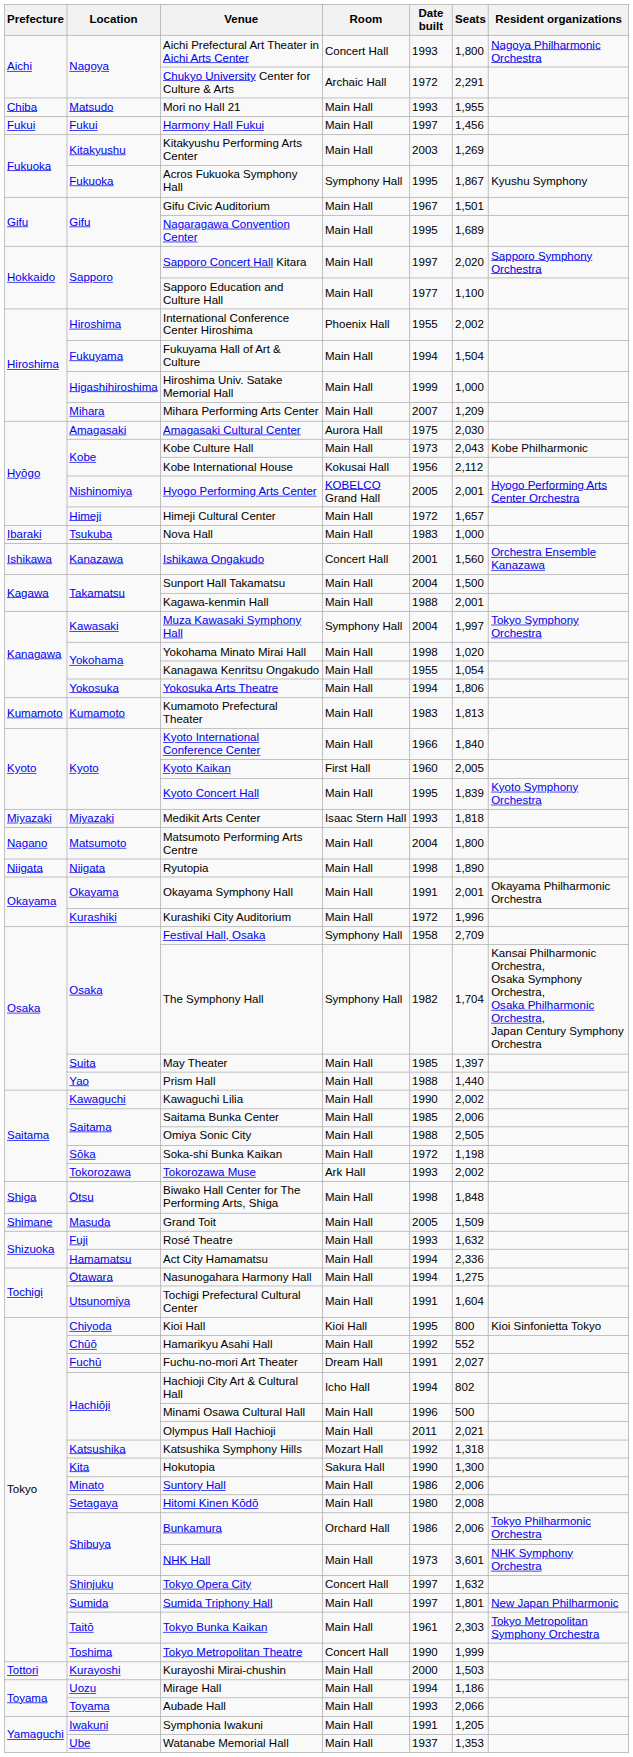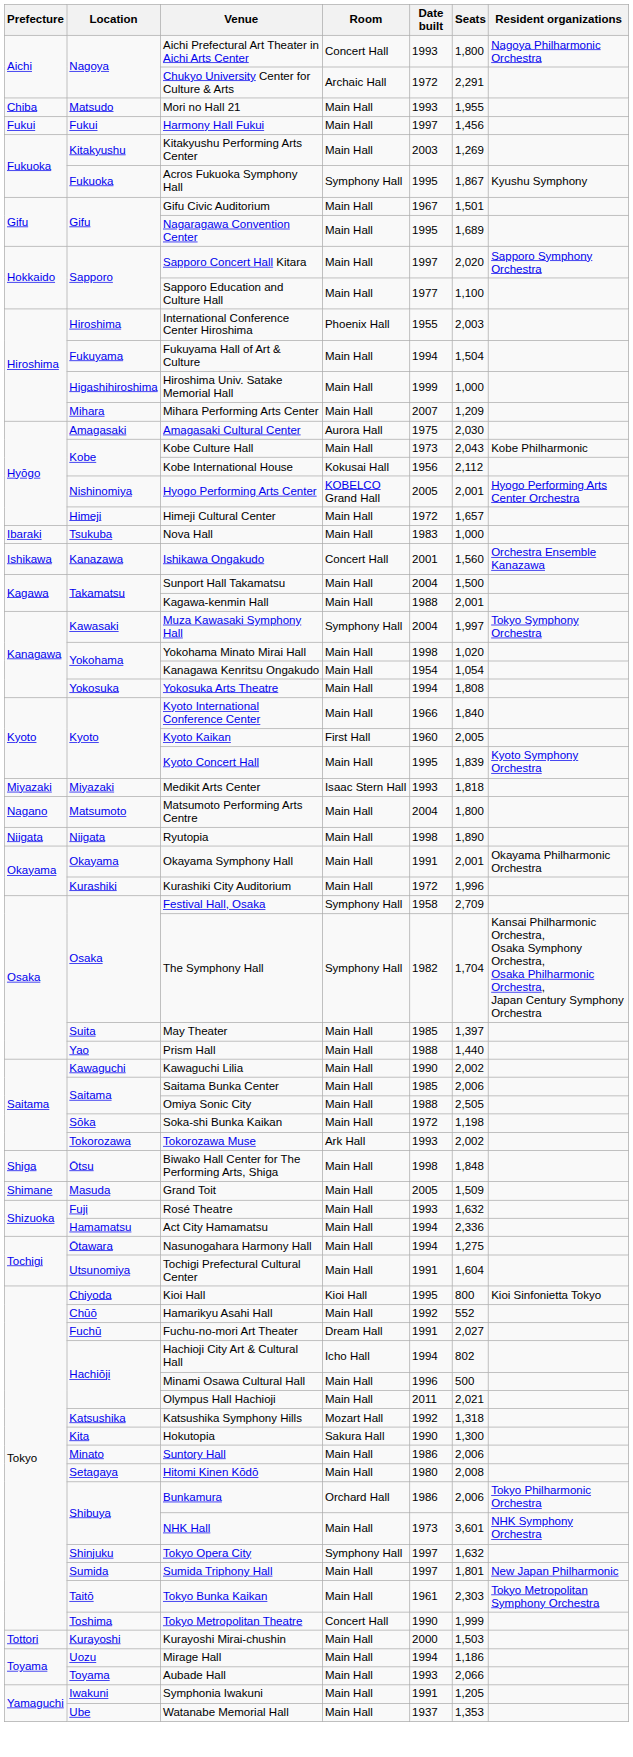 <table class="wikitable">
 <tr>
 <th>Prefecture</th>
 <th>Location</th>
 <th>Venue</th>
 <th>Room</th>
 <th>Date built</th>
 <th>Seats</th>
 <th>Resident organizations</th>
 </tr>
 <tr>
 <td rowspan=2><a href='#'>Aichi</a></td>
 <td rowspan=2><a href='#'>Nagoya</a></td>
 <td>Aichi Prefectural Art Theater in <a href='#'>Aichi Arts Center</a></td>
 <td>Concert Hall</td>
 <td>1993</td>
 <td>1,800</td>
 <td><a href='#'>Nagoya Philharmonic Orchestra</a></td>
 </tr>
 <tr>
 <td><a href='#'>Chukyo University</a> Center for Culture & Arts</td>
 <td>Archaic Hall</td>
 <td>1972</td>
 <td>2,291</td>
 <td></td>
 </tr>
 <tr>
 <td><a href='#'>Chiba</a></td>
 <td><a href='#'>Matsudo</a></td>
 <td>Mori no Hall 21</td>
 <td>Main Hall</td>
 <td>1993</td>
 <td>1,955</td>
 <td></td>
 </tr>
 <tr>
 <td><a href='#'>Fukui</a></td>
 <td><a href='#'>Fukui</a></td>
 <td><a href='#'>Harmony Hall Fukui</a></td>
 <td>Main Hall</td>
 <td>1997</td>
 <td>1,456</td>
 <td></td>
 </tr>
 <tr>
 <td rowspan=2><a href='#'>Fukuoka</a></td>
 <td><a href='#'>Kitakyushu</a></td>
 <td>Kitakyushu Performing Arts Center</td>
 <td>Main Hall</td>
 <td>2003</td>
 <td>1,269</td>
 <td></td>
 </tr>
 <tr>
 <td><a href='#'>Fukuoka</a></td>
 <td>Acros Fukuoka Symphony Hall</td>
 <td>Symphony Hall</td>
 <td>1995</td>
 <td>1,867</td>
 <td>Kyushu Symphony</td>
 </tr>
 <tr>
 <td rowspan=2><a href='#'>Gifu</a></td>
 <td rowspan=2><a href='#'>Gifu</a></td>
 <td>Gifu Civic Auditorium</td>
 <td>Main Hall</td>
 <td>1967</td>
 <td>1,501</td>
 <td></td>
 </tr>
 <tr>
 <td><a href='#'>Nagaragawa Convention Center</a></td>
 <td>Main Hall</td>
 <td>1995</td>
 <td>1,689</td>
 <td></td>
 </tr>
 <tr>
 <td rowspan=2><a href='#'>Hokkaido</a></td>
 <td rowspan=2><a href='#'>Sapporo</a></td>
 <td><a href='#'>Sapporo Concert Hall</a> Kitara</td>
 <td>Main Hall</td>
 <td>1997</td>
 <td>2,020</td>
 <td><a href='#'>Sapporo Symphony Orchestra</a></td>
 </tr>
 <tr>
 <td>Sapporo Education and Culture Hall</td>
 <td>Main Hall</td>
 <td>1977</td>
 <td>1,100</td>
 <td></td>
 </tr>
 <tr>
 <td rowspan=4><a href='#'>Hiroshima</a></td>
 <td><a href='#'>Hiroshima</a></td>
 <td>International Conference Center Hiroshima</td>
 <td>Phoenix Hall</td>
 <td>1955</td>
-<td>2,002</td>
+<td>2,003</td>
 <td></td>
 </tr>
 <tr>
 <td><a href='#'>Fukuyama</a></td>
 <td>Fukuyama Hall of Art & Culture</td>
 <td>Main Hall</td>
 <td>1994</td>
 <td>1,504</td>
 <td></td>
 </tr>
 <tr>
 <td><a href='#'>Higashihiroshima</a></td>
 <td>Hiroshima Univ. Satake Memorial Hall</td>
 <td>Main Hall</td>
 <td>1999</td>
 <td>1,000</td>
 <td></td>
 </tr>
 <tr>
 <td><a href='#'>Mihara</a></td>
 <td>Mihara Performing Arts Center</td>
 <td>Main Hall</td>
 <td>2007</td>
 <td>1,209</td>
 <td></td>
 </tr>
 <tr>
 <td rowspan=5><a href='#'>Hyōgo</a></td>
 <td><a href='#'>Amagasaki</a></td>
 <td><a href='#'>Amagasaki Cultural Center</a></td>
 <td>Aurora Hall</td>
 <td>1975</td>
 <td>2,030</td>
 <td></td>
 </tr>
 <tr>
 <td rowspan=2><a href='#'>Kobe</a></td>
 <td>Kobe Culture Hall</td>
 <td>Main Hall</td>
 <td>1973</td>
 <td>2,043</td>
 <td>Kobe Philharmonic</td>
 </tr>
 <tr>
 <td>Kobe International House</td>
 <td>Kokusai Hall</td>
 <td>1956</td>
 <td>2,112</td>
 <td></td>
 </tr>
 <tr>
 <td><a href='#'>Nishinomiya</a></td>
 <td><a href='#'>Hyogo Performing Arts Center</a></td>
 <td><a href='#'>KOBELCO</a> Grand Hall</td>
 <td>2005</td>
 <td>2,001</td>
 <td><a href='#'>Hyogo Performing Arts Center Orchestra</a></td>
 </tr>
 <tr>
 <td><a href='#'>Himeji</a></td>
 <td>Himeji Cultural Center</td>
 <td>Main Hall</td>
 <td>1972</td>
 <td>1,657</td>
 <td></td>
 </tr>
 <tr>
 <td><a href='#'>Ibaraki</a></td>
 <td><a href='#'>Tsukuba</a></td>
 <td>Nova Hall</td>
 <td>Main Hall</td>
 <td>1983</td>
 <td>1,000</td>
 <td></td>
 </tr>
 <tr>
 <td><a href='#'>Ishikawa</a></td>
 <td><a href='#'>Kanazawa</a></td>
 <td><a href='#'>Ishikawa Ongakudo</a></td>
 <td>Concert Hall</td>
 <td>2001</td>
 <td>1,560</td>
 <td><a href='#'>Orchestra Ensemble Kanazawa</a></td>
 </tr>
 <tr>
 <td rowspan=2><a href='#'>Kagawa</a></td>
 <td rowspan=2><a href='#'>Takamatsu</a></td>
 <td>Sunport Hall Takamatsu</td>
 <td>Main Hall</td>
 <td>2004</td>
 <td>1,500</td>
 <td></td>
 </tr>
 <tr>
 <td>Kagawa-kenmin Hall</td>
 <td>Main Hall</td>
 <td>1988</td>
 <td>2,001</td>
 <td></td>
 </tr>
 <tr>
 <td rowspan=4><a href='#'>Kanagawa</a></td>
 <td><a href='#'>Kawasaki</a></td>
 <td><a href='#'>Muza Kawasaki Symphony Hall</a></td>
 <td>Symphony Hall</td>
 <td>2004</td>
 <td>1,997</td>
 <td><a href='#'>Tokyo Symphony Orchestra</a></td>
 </tr>
 <tr>
 <td rowspan=2><a href='#'>Yokohama</a></td>
 <td>Yokohama Minato Mirai Hall</td>
 <td>Main Hall</td>
 <td>1998</td>
 <td>1,020</td>
 <td></td>
 </tr>
 <tr>
 <td>Kanagawa Kenritsu Ongakudo</td>
 <td>Main Hall</td>
-<td>1955</td>
+<td>1954</td>
 <td>1,054</td>
 <td></td>
 </tr>
 <tr>
 <td><a href='#'>Yokosuka</a></td>
 <td><a href='#'>Yokosuka Arts Theatre</a></td>
 <td>Main Hall</td>
 <td>1994</td>
-<td>1,806</td>
-<td></td>
-</tr>
-<tr>
-<td><a href='#'>Kumamoto</a></td>
-<td><a href='#'>Kumamoto</a></td>
-<td>Kumamoto Prefectural Theater</td>
-<td>Main Hall</td>
-<td>1983</td>
-<td>1,813</td>
+<td>1,808</td>
 <td></td>
 </tr>
 <tr>
 <td rowspan=3><a href='#'>Kyoto</a></td>
 <td rowspan=3><a href='#'>Kyoto</a></td>
 <td><a href='#'>Kyoto International Conference Center</a></td>
 <td>Main Hall</td>
 <td>1966</td>
 <td>1,840</td>
 <td></td>
 </tr>
 <tr>
 <td><a href='#'>Kyoto Kaikan</a></td>
 <td>First Hall</td>
 <td>1960</td>
 <td>2,005</td>
 <td></td>
 </tr>
 <tr>
 <td><a href='#'>Kyoto Concert Hall</a></td>
 <td>Main Hall</td>
 <td>1995</td>
 <td>1,839</td>
 <td><a href='#'>Kyoto Symphony Orchestra</a></td>
 </tr>
 <tr>
 <td><a href='#'>Miyazaki</a></td>
 <td><a href='#'>Miyazaki</a></td>
 <td>Medikit Arts Center</td>
 <td>Isaac Stern Hall</td>
 <td>1993</td>
 <td>1,818</td>
 <td></td>
 </tr>
 <tr>
 <td><a href='#'>Nagano</a></td>
 <td><a href='#'>Matsumoto</a></td>
 <td>Matsumoto Performing Arts Centre</td>
 <td>Main Hall</td>
 <td>2004</td>
 <td>1,800</td>
 <td></td>
 </tr>
 <tr>
 <td><a href='#'>Niigata</a></td>
 <td><a href='#'>Niigata</a></td>
 <td>Ryutopia</td>
 <td>Main Hall</td>
 <td>1998</td>
 <td>1,890</td>
 <td></td>
 </tr>
 <tr>
 <td rowspan=2><a href='#'>Okayama</a></td>
 <td><a href='#'>Okayama</a></td>
 <td>Okayama Symphony Hall</td>
 <td>Main Hall</td>
 <td>1991</td>
 <td>2,001</td>
 <td>Okayama Philharmonic Orchestra</td>
 </tr>
 <tr>
 <td><a href='#'>Kurashiki</a></td>
 <td>Kurashiki City Auditorium</td>
 <td>Main Hall</td>
 <td>1972</td>
 <td>1,996</td>
 <td></td>
 </tr>
 <tr>
 <td rowspan=4><a href='#'>Osaka</a></td>
 <td rowspan=2><a href='#'>Osaka</a></td>
 <td><a href='#'>Festival Hall, Osaka</a></td>
 <td>Symphony Hall</td>
 <td>1958</td>
 <td>2,709</td>
 <td></td>
 </tr>
 <tr>
 <td>The Symphony Hall</td>
 <td>Symphony Hall</td>
 <td>1982</td>
 <td>1,704</td>
 <td>Kansai Philharmonic Orchestra,<br>Osaka Symphony Orchestra,<br><a href='#'>Osaka Philharmonic Orchestra</a>,<br>Japan Century Symphony Orchestra</td>
 </tr>
 <tr>
 <td><a href='#'>Suita</a></td>
 <td>May Theater</td>
 <td>Main Hall</td>
 <td>1985</td>
 <td>1,397</td>
 <td></td>
 </tr>
 <tr>
 <td><a href='#'>Yao</a></td>
 <td>Prism Hall</td>
 <td>Main Hall</td>
 <td>1988</td>
 <td>1,440</td>
 <td></td>
 </tr>
 <tr>
 <td rowspan=5><a href='#'>Saitama</a></td>
 <td><a href='#'>Kawaguchi</a></td>
 <td>Kawaguchi Lilia</td>
 <td>Main Hall</td>
 <td>1990</td>
 <td>2,002</td>
 <td></td>
 </tr>
 <tr>
 <td rowspan=2><a href='#'>Saitama</a></td>
 <td>Saitama Bunka Center</td>
 <td>Main Hall</td>
 <td>1985</td>
 <td>2,006</td>
 <td></td>
 </tr>
 <tr>
 <td>Omiya Sonic City</td>
 <td>Main Hall</td>
 <td>1988</td>
 <td>2,505</td>
 <td></td>
 </tr>
 <tr>
 <td><a href='#'>Sōka</a></td>
 <td>Soka-shi Bunka Kaikan</td>
 <td>Main Hall</td>
 <td>1972</td>
 <td>1,198</td>
 <td></td>
 </tr>
 <tr>
 <td><a href='#'>Tokorozawa</a></td>
 <td><a href='#'>Tokorozawa Muse</a></td>
 <td>Ark Hall</td>
 <td>1993</td>
 <td>2,002</td>
 <td></td>
 </tr>
 <tr>
 <td><a href='#'>Shiga</a></td>
 <td><a href='#'>Ōtsu</a></td>
 <td>Biwako Hall Center for The Performing Arts, Shiga</td>
 <td>Main Hall</td>
 <td>1998</td>
 <td>1,848</td>
 <td></td>
 </tr>
 <tr>
 <td><a href='#'>Shimane</a></td>
 <td><a href='#'>Masuda</a></td>
 <td>Grand Toit</td>
 <td>Main Hall</td>
 <td>2005</td>
 <td>1,509</td>
 <td></td>
 </tr>
 <tr>
 <td rowspan=2><a href='#'>Shizuoka</a></td>
 <td><a href='#'>Fuji</a></td>
 <td>Rosé Theatre</td>
 <td>Main Hall</td>
 <td>1993</td>
 <td>1,632</td>
 <td></td>
 </tr>
 <tr>
 <td><a href='#'>Hamamatsu</a></td>
 <td>Act City Hamamatsu</td>
 <td>Main Hall</td>
 <td>1994</td>
 <td>2,336</td>
 <td></td>
 </tr>
 <tr>
 <td rowspan=2><a href='#'>Tochigi</a></td>
 <td><a href='#'>Ōtawara</a></td>
 <td>Nasunogahara Harmony Hall</td>
 <td>Main Hall</td>
 <td>1994</td>
 <td>1,275</td>
 <td></td>
 </tr>
 <tr>
 <td><a href='#'>Utsunomiya</a></td>
 <td>Tochigi Prefectural Cultural Center</td>
 <td>Main Hall</td>
 <td>1991</td>
 <td>1,604</td>
 <td></td>
 </tr>
 <tr>
 <td rowspan=16>Tokyo</td>
 <td rowspan=1><a href='#'>Chiyoda</a></td>
 <td>Kioi Hall</td>
 <td>Kioi Hall</td>
 <td>1995</td>
 <td>800</td>
 <td>Kioi Sinfonietta Tokyo</td>
 </tr>
 <tr>
 <td><a href='#'>Chūō</a></td>
 <td>Hamarikyu Asahi Hall</td>
 <td>Main Hall</td>
 <td>1992</td>
 <td>552</td>
 <td></td>
 </tr>
 <tr>
 <td><a href='#'>Fuchū</a></td>
 <td>Fuchu-no-mori Art Theater</td>
 <td>Dream Hall</td>
 <td>1991</td>
 <td>2,027</td>
 <td></td>
 </tr>
 <tr>
 <td rowspan=3><a href='#'>Hachiōji</a></td>
 <td>Hachioji City Art & Cultural Hall</td>
 <td>Icho Hall</td>
 <td>1994</td>
 <td>802</td>
 <td></td>
 </tr>
 <tr>
 <td>Minami Osawa Cultural Hall</td>
 <td>Main Hall</td>
 <td>1996</td>
 <td>500</td>
 <td></td>
 </tr>
 <tr>
 <td>Olympus Hall Hachioji</td>
 <td>Main Hall</td>
 <td>2011</td>
 <td>2,021</td>
 <td></td>
 </tr>
 <tr>
 <td><a href='#'>Katsushika</a></td>
 <td>Katsushika Symphony Hills</td>
 <td>Mozart Hall</td>
 <td>1992</td>
 <td>1,318</td>
 <td></td>
 </tr>
 <tr>
 <td><a href='#'>Kita</a></td>
 <td>Hokutopia</td>
 <td>Sakura Hall</td>
 <td>1990</td>
 <td>1,300</td>
 <td></td>
 </tr>
 <tr>
 <td><a href='#'>Minato</a></td>
 <td><a href='#'>Suntory Hall</a></td>
 <td>Main Hall</td>
 <td>1986</td>
 <td>2,006</td>
 <td></td>
 </tr>
 <tr>
 <td><a href='#'>Setagaya</a></td>
 <td><a href='#'>Hitomi Kinen Kōdō</a></td>
 <td>Main Hall</td>
 <td>1980</td>
 <td>2,008</td>
 <td></td>
 </tr>
 <tr>
 <td rowspan=2><a href='#'>Shibuya</a></td>
 <td><a href='#'>Bunkamura</a></td>
 <td>Orchard Hall</td>
 <td>1986</td>
 <td>2,006</td>
 <td><a href='#'>Tokyo Philharmonic Orchestra</a></td>
 </tr>
 <tr>
 <td><a href='#'>NHK Hall</a></td>
 <td>Main Hall</td>
 <td>1973</td>
 <td>3,601</td>
 <td><a href='#'>NHK Symphony Orchestra</a></td>
 </tr>
 <tr>
 <td><a href='#'>Shinjuku</a></td>
 <td><a href='#'>Tokyo Opera City</a></td>
-<td>Concert Hall</td>
+<td>Symphony Hall</td>
 <td>1997</td>
 <td>1,632</td>
 <td></td>
 </tr>
 <tr>
 <td><a href='#'>Sumida</a></td>
 <td><a href='#'>Sumida Triphony Hall</a></td>
 <td>Main Hall</td>
 <td>1997</td>
 <td>1,801</td>
 <td><a href='#'>New Japan Philharmonic</a></td>
 </tr>
 <tr>
 <td><a href='#'>Taitō</a></td>
 <td><a href='#'>Tokyo Bunka Kaikan</a></td>
 <td>Main Hall</td>
 <td>1961</td>
 <td>2,303</td>
 <td><a href='#'>Tokyo Metropolitan Symphony Orchestra</a></td>
 </tr>
 <tr>
 <td><a href='#'>Toshima</a></td>
 <td><a href='#'>Tokyo Metropolitan Theatre</a></td>
 <td>Concert Hall</td>
 <td>1990</td>
 <td>1,999</td>
 <td></td>
 </tr>
 <tr>
 <td><a href='#'>Tottori</a></td>
 <td><a href='#'>Kurayoshi</a></td>
 <td>Kurayoshi Mirai-chushin</td>
 <td>Main Hall</td>
 <td>2000</td>
 <td>1,503</td>
 <td></td>
 </tr>
 <tr>
 <td rowspan=2><a href='#'>Toyama</a></td>
 <td><a href='#'>Uozu</a></td>
 <td>Mirage Hall</td>
 <td>Main Hall</td>
 <td>1994</td>
 <td>1,186</td>
 <td></td>
 </tr>
 <tr>
 <td><a href='#'>Toyama</a></td>
 <td>Aubade Hall</td>
 <td>Main Hall</td>
 <td>1993</td>
 <td>2,066</td>
 <td></td>
 </tr>
 <tr>
 <td rowspan=2><a href='#'>Yamaguchi</a></td>
 <td><a href='#'>Iwakuni</a></td>
 <td>Symphonia Iwakuni</td>
 <td>Main Hall</td>
 <td>1991</td>
 <td>1,205</td>
 <td></td>
 </tr>
 <tr>
 <td><a href='#'>Ube</a></td>
 <td>Watanabe Memorial Hall</td>
 <td>Main Hall</td>
 <td>1937</td>
 <td>1,353</td>
 <td></td>
 </tr>
 </table>
